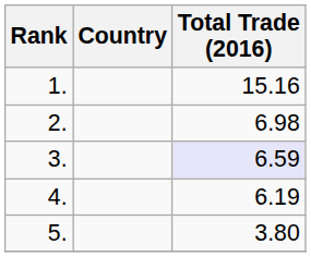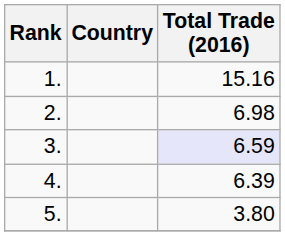 <table class="wikitable sortable" style="text-align:right;">
 <tr>
 <th>Rank</th>
 <th>Country</th>
 <th>Total Trade<br>(2016)</th>
 </tr>
 <tr>
 <td>1.</td>
 <td align="left"></td>
 <td>15.16</td>
 </tr>
 <tr>
 <td>2.</td>
 <td align="left"></td>
 <td>6.98</td>
 </tr>
 <tr>
 <td>3.</td>
 <td align="left"></td>
 <td style="background: lavender;">6.59</td>
 </tr>
 <tr>
 <td>4.</td>
 <td align="left"></td>
-<td>6.19</td>
+<td>6.39</td>
 </tr>
 <tr>
 <td>5.</td>
 <td align="left"></td>
 <td>3.80</td>
 </tr>
 <tr>
 </tr>
 </table>
